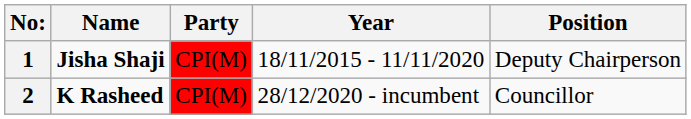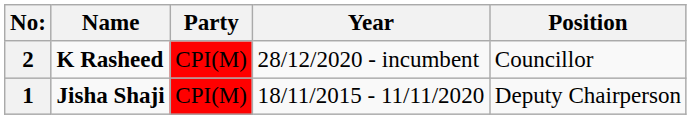 <table class="wikitable">
 <tr>
 <th scope="col">No:</th>
 <th scope="col">Name</th>
 <th scope="col">Party</th>
 <th scope= "col">Year</th>
 <th ! scope="col">Position</th>
 </tr>
 <tr>
+<th scope="row">2</th>
+<td><strong>K Rasheed</strong></td>
+<td style="background:Red; color:black;">CPI(M)</td>
+<td>28/12/2020 - incumbent</td>
+<td>Councillor</td>
+</tr>
+<tr>
 <th scope="row">1</th>
 <td><strong>Jisha Shaji</strong></td>
 <td style="background:Red; color:black;">CPI(M)</td>
 <td>18/11/2015 - 11/11/2020</td>
 <td>Deputy Chairperson</td>
 </tr>
-<tr>
-<th scope="row">2</th>
-<td><strong>K Rasheed</strong></td>
-<td style="background:Red; color:black;">CPI(M)</td>
-<td>28/12/2020 - incumbent</td>
-<td>Councillor</td>
-</tr>
 </table>
